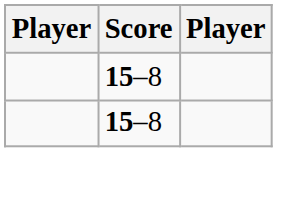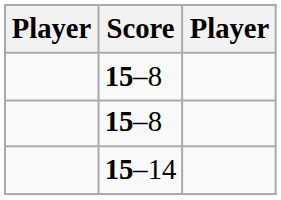 <table class="wikitable " style=font-size:90%>
 <tr>
 <th>Player</th>
 <th>Score</th>
 <th>Player</th>
 </tr>
 <tr>
 <td><strong></strong></td>
 <td><strong>15</strong>–8</td>
 <td></td>
 </tr>
 <tr>
 <td><strong></strong></td>
 <td><strong>15</strong>–8</td>
 <td></td>
 </tr>
+<tr>
+<td><strong></strong></td>
+<td><strong>15</strong>–14</td>
+<td></td>
+</tr>
 </table>
